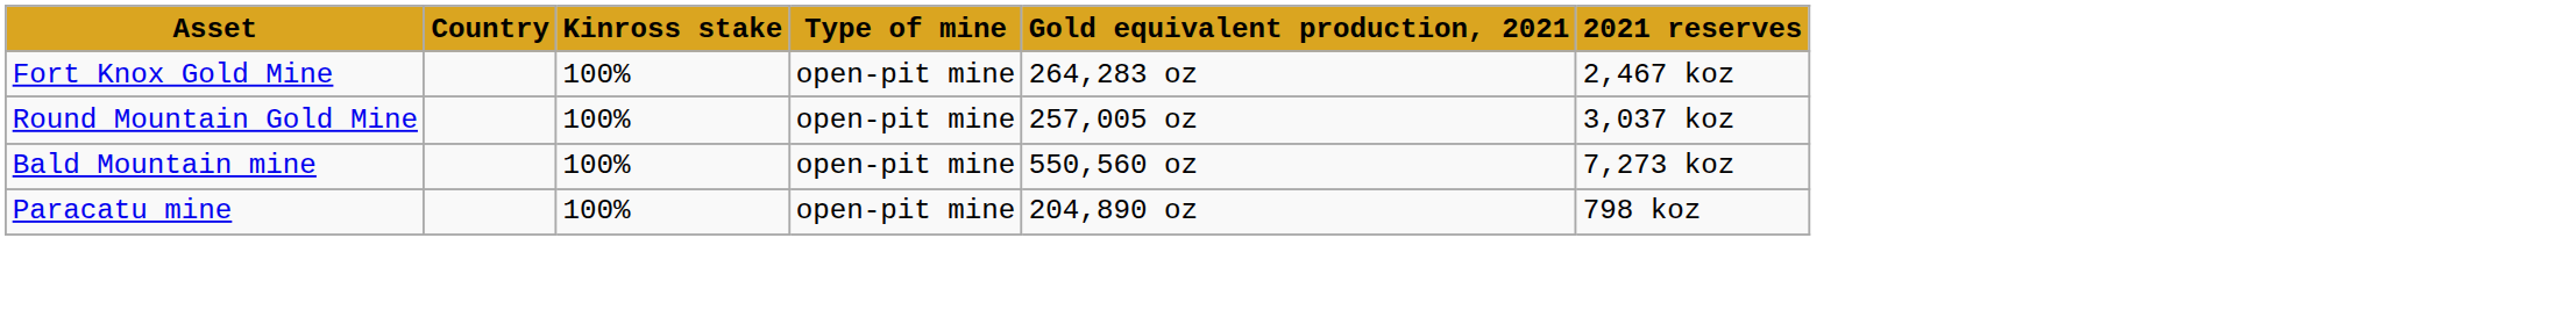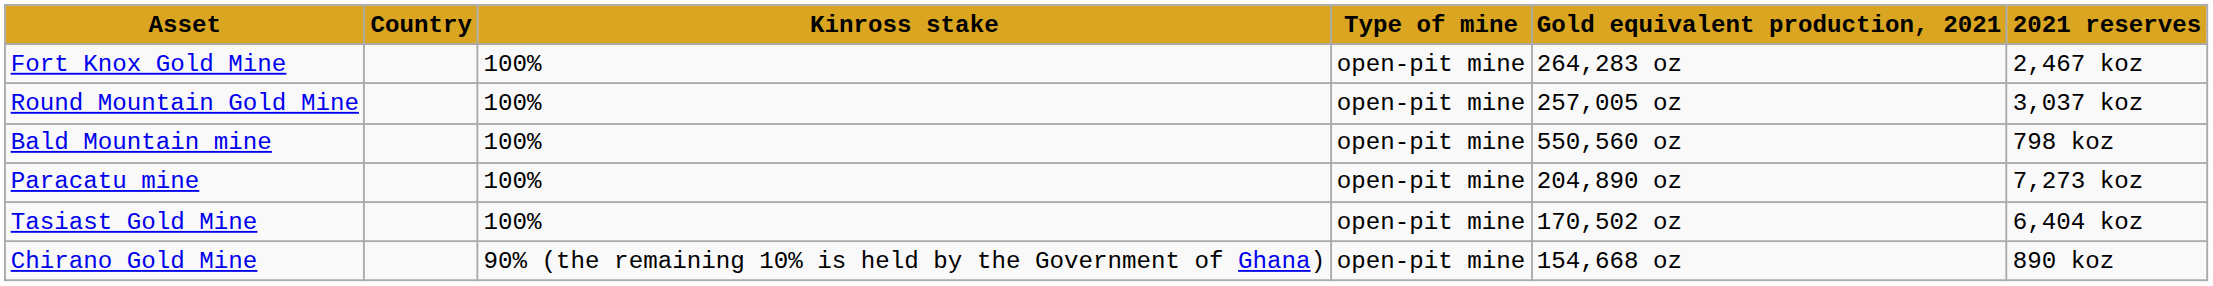 <table class="sortable wikitable">
 <tr>
 <th style="background-color:#daa520;">Asset</th>
 <th style="background-color:#daa520;">Country</th>
 <th style="background-color:#daa520;">Kinross stake</th>
 <th style="background-color:#daa520;">Type of mine</th>
 <th style="background-color:#daa520;">Gold equivalent production, 2021</th>
 <th style="background-color:#daa520;">2021 reserves</th>
 </tr>
 <tr>
 <td><a href='#'>Fort Knox Gold Mine</a></td>
 <td></td>
 <td>100%</td>
 <td>open-pit mine</td>
 <td>264,283 oz</td>
 <td>2,467 koz</td>
 </tr>
 <tr>
 <td><a href='#'>Round Mountain Gold Mine</a></td>
 <td></td>
 <td>100%</td>
 <td>open-pit mine</td>
 <td>257,005 oz</td>
 <td>3,037 koz</td>
 </tr>
 <tr>
 <td><a href='#'>Bald Mountain mine</a></td>
 <td></td>
 <td>100%</td>
 <td>open-pit mine</td>
 <td>550,560 oz</td>
-<td>7,273 koz</td>
+<td>798 koz</td>
 </tr>
 <tr>
 <td><a href='#'>Paracatu mine</a></td>
 <td></td>
 <td>100%</td>
 <td>open-pit mine</td>
 <td>204,890 oz</td>
-<td>798 koz</td>
+<td>7,273 koz</td>
+</tr>
+<tr>
+<td><a href='#'>Tasiast Gold Mine</a></td>
+<td></td>
+<td>100%</td>
+<td>open-pit mine</td>
+<td>170,502  oz</td>
+<td>6,404 koz</td>
+</tr>
+<tr>
+<td><a href='#'>Chirano Gold Mine</a></td>
+<td></td>
+<td>90% (the remaining 10% is held by the Government of <a href='#'>Ghana</a>)</td>
+<td>open-pit mine</td>
+<td>154,668 oz</td>
+<td>890 koz</td>
 </tr>
 </table>
